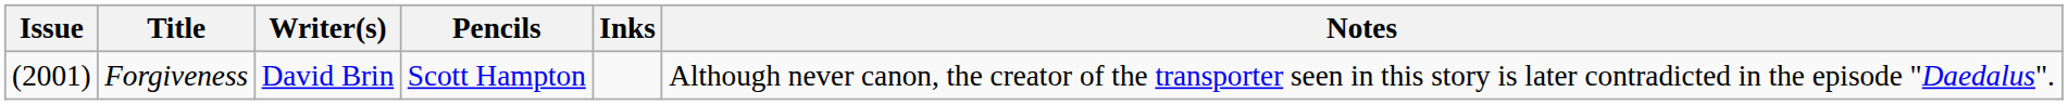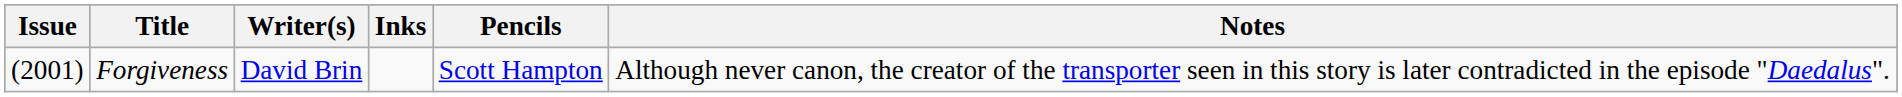 <table class="wikitable">
 <tr>
 <th>Issue</th>
 <th>Title</th>
 <th>Writer(s)</th>
+<th>Inks</th>
 <th>Pencils</th>
-<th>Inks</th>
 <th>Notes</th>
 </tr>
 <tr>
 <td>(2001)</td>
 <td><em>Forgiveness</em></td>
 <td><a href='#'>David Brin</a></td>
+<td></td>
 <td><a href='#'>Scott Hampton</a></td>
-<td></td>
 <td>Although never canon, the creator of the <a href='#'>transporter</a> seen in this story is later contradicted in the episode "<em><a href='#'>Daedalus</a></em>".</td>
 </tr>
 </table>
